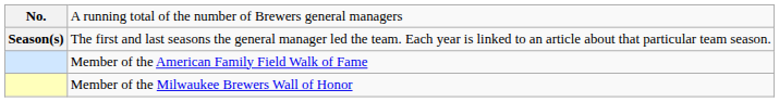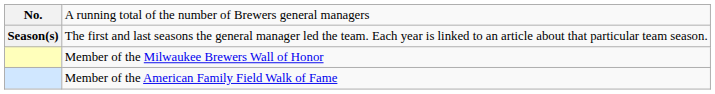 <table class="wikitable plainrowheaders" style="font-size:85%">
 <tr>
 <th scope="row" style="text-align:center"><strong>No.</strong></th>
 <td>A running total of the number of Brewers general managers</td>
 </tr>
 <tr>
 <th scope="row" style="text-align:center"><strong>Season(s)</strong></th>
 <td>The first and last seasons the general manager led the team. Each year is linked to an article about that particular team season.</td>
 </tr>
 <tr>
+<th scope="row" style="text-align:center; background:#FFFFBB"></th>
+<td>Member of the <a href='#'>Milwaukee Brewers Wall of Honor</a></td>
+</tr>
+<tr>
 <th scope="row" style="text-align:center; background:#D0E7FF"></th>
 <td>Member of the <a href='#'>American Family Field Walk of Fame</a></td>
 </tr>
-<tr>
-<th scope="row" style="text-align:center; background:#FFFFBB"></th>
-<td>Member of the <a href='#'>Milwaukee Brewers Wall of Honor</a></td>
-</tr>
 </table>
